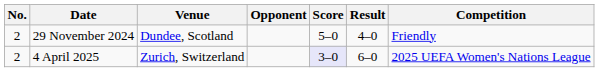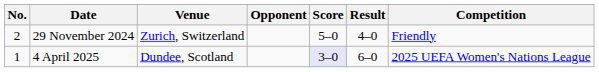 <table class="wikitable sortable">
 <tr>
 <th scope="col">No.</th>
 <th scope="col">Date</th>
 <th scope="col">Venue</th>
 <th scope="col">Opponent</th>
 <th scope="col">Score</th>
 <th scope="col">Result</th>
 <th scope="col">Competition</th>
 </tr>
 <tr>
 <td align=center>2</td>
 <td>29 November 2024</td>
-<td><a href='#'>Dundee</a>, Scotland</td>
+<td><a href='#'>Zurich</a>, Switzerland</td>
 <td></td>
 <td align="center">5–0</td>
 <td align="center">4–0</td>
 <td><a href='#'>Friendly</a></td>
 </tr>
 <tr>
-<td align=center>2</td>
+<td align=center>1</td>
 <td>4 April 2025</td>
-<td><a href='#'>Zurich</a>, Switzerland</td>
+<td><a href='#'>Dundee</a>, Scotland</td>
 <td></td>
 <td align="center" style="background: lavender;">3–0</td>
 <td align="center">6–0</td>
 <td><a href='#'>2025 UEFA Women's Nations League</a></td>
 </tr>
 </table>
